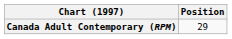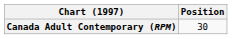 <table class="wikitable plainrowheaders" style="text-align:center">
 <tr>
 <th scope="col">Chart (1997)</th>
 <th scope="col">Position</th>
 </tr>
 <tr>
 <th scope="row">Canada Adult Contemporary (<em>RPM</em>)</th>
-<td>29</td>
+<td>30</td>
 </tr>
 </table>
